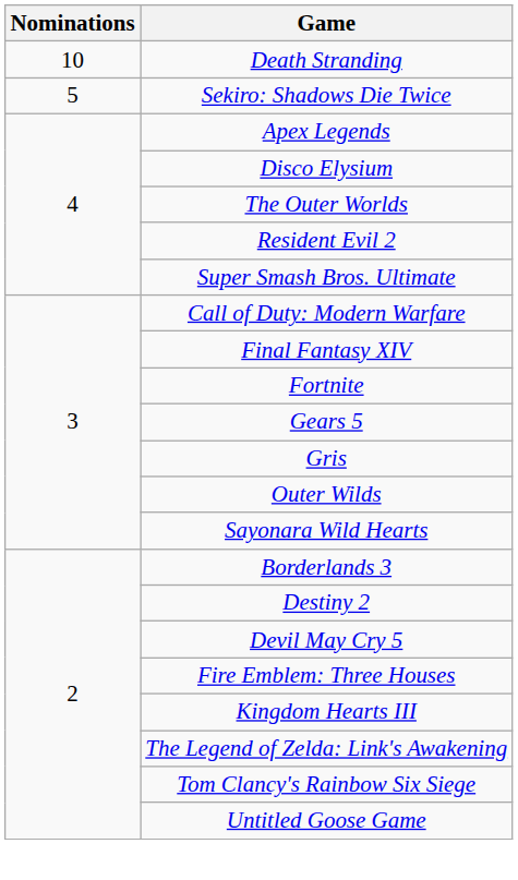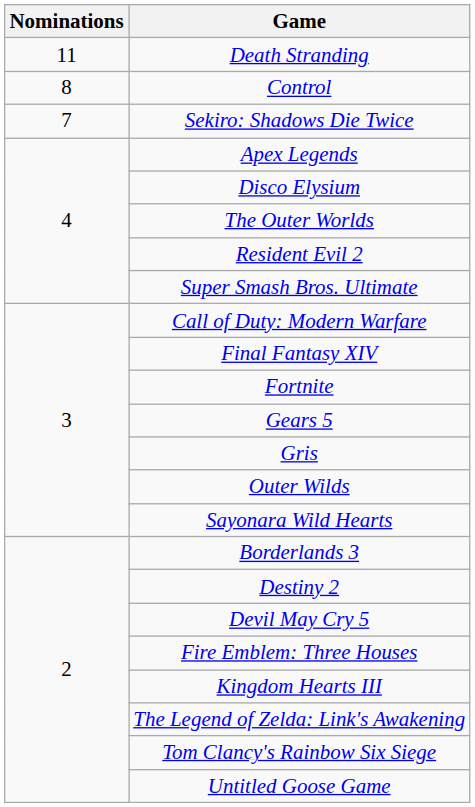 <table class="wikitable floatleft" rowspan="2" style="text-align:center;">
 <tr>
 <th scope="col" style="width:55px;">Nominations</th>
 <th scope="col" style="text-align:center;">Game</th>
 </tr>
 <tr>
-<td>10</td>
+<td>11</td>
 <td><em><a href='#'>Death Stranding</a></em></td>
 </tr>
 <tr>
-<td>5</td>
+<td>8</td>
+<td><em><a href='#'>Control</a></em></td>
+</tr>
+<tr>
+<td>7</td>
 <td><em><a href='#'>Sekiro: Shadows Die Twice</a></em></td>
 </tr>
 <tr>
 <td rowspan="5">4</td>
 <td><em><a href='#'>Apex Legends</a></em></td>
 </tr>
 <tr>
 <td><em><a href='#'>Disco Elysium</a></em></td>
 </tr>
 <tr>
 <td><em><a href='#'>The Outer Worlds</a></em></td>
 </tr>
 <tr>
 <td><em><a href='#'>Resident Evil 2</a></em></td>
 </tr>
 <tr>
 <td><em><a href='#'>Super Smash Bros. Ultimate</a></em></td>
 </tr>
 <tr>
 <td rowspan="7">3</td>
 <td><em><a href='#'>Call of Duty: Modern Warfare</a></em></td>
 </tr>
 <tr>
 <td><em><a href='#'>Final Fantasy XIV</a></em></td>
 </tr>
 <tr>
 <td><em><a href='#'>Fortnite</a></em></td>
 </tr>
 <tr>
 <td><em><a href='#'>Gears 5</a></em></td>
 </tr>
 <tr>
 <td><em><a href='#'>Gris</a></em></td>
 </tr>
 <tr>
 <td><em><a href='#'>Outer Wilds</a></em></td>
 </tr>
 <tr>
 <td><em><a href='#'>Sayonara Wild Hearts</a></em></td>
 </tr>
 <tr>
 <td rowspan="8">2</td>
 <td><em><a href='#'>Borderlands 3</a></em></td>
 </tr>
 <tr>
 <td><em><a href='#'>Destiny 2</a></em></td>
 </tr>
 <tr>
 <td><em><a href='#'>Devil May Cry 5</a></em></td>
 </tr>
 <tr>
 <td><em><a href='#'>Fire Emblem: Three Houses</a></em></td>
 </tr>
 <tr>
 <td><em><a href='#'>Kingdom Hearts III</a></em></td>
 </tr>
 <tr>
 <td><em><a href='#'>The Legend of Zelda: Link's Awakening</a></em></td>
 </tr>
 <tr>
 <td><em><a href='#'>Tom Clancy's Rainbow Six Siege</a></em></td>
 </tr>
 <tr>
 <td><em><a href='#'>Untitled Goose Game</a></em></td>
 </tr>
 </table>
